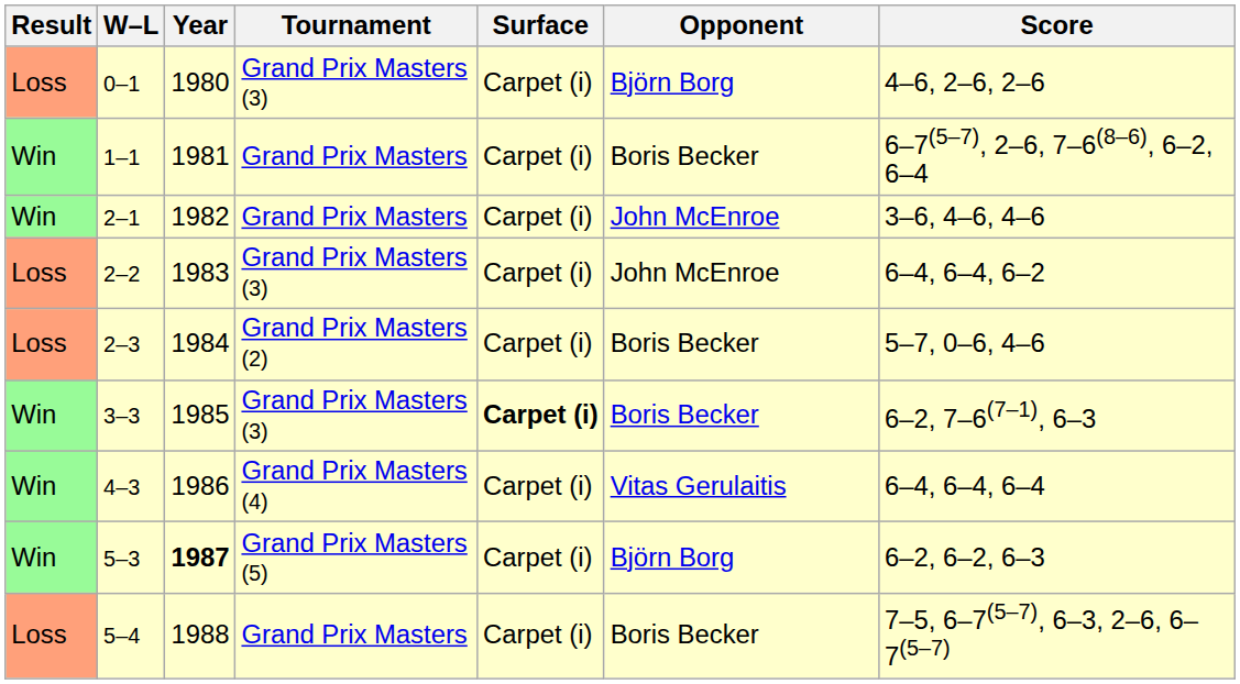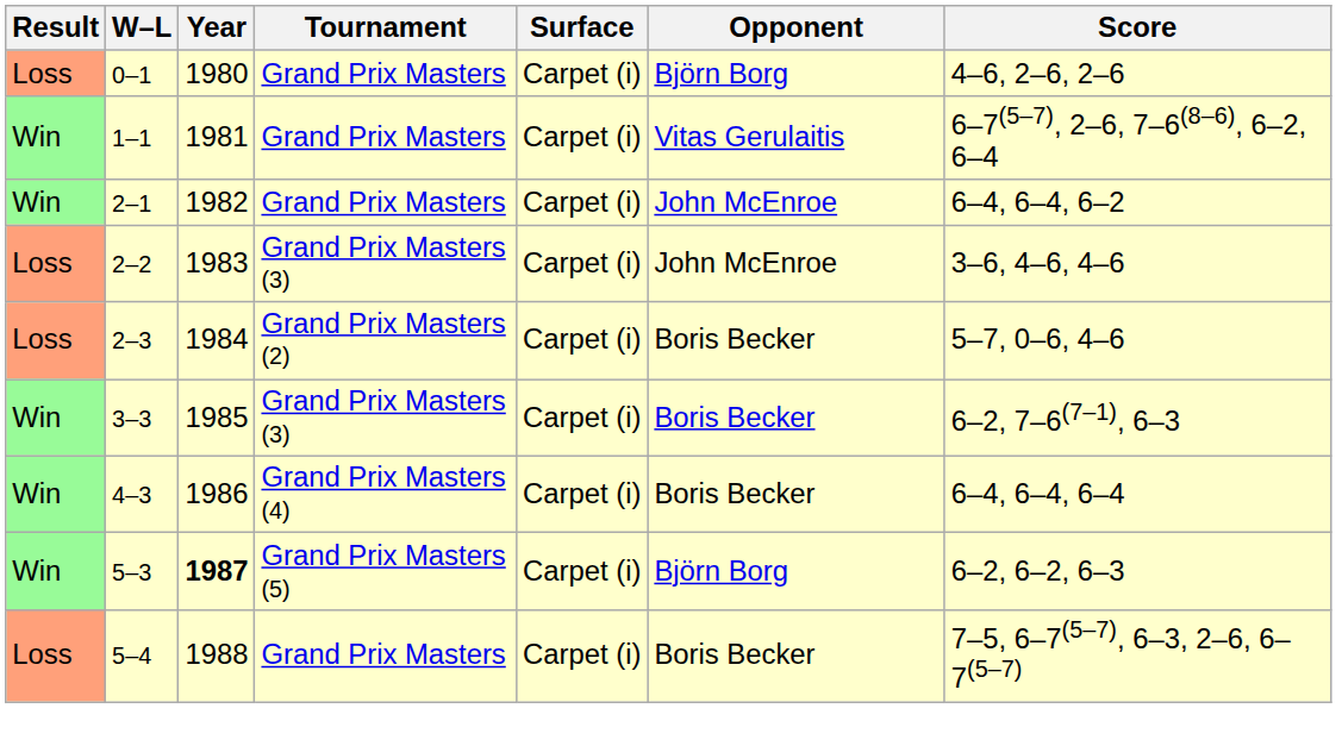 <table class="sortable wikitable">
 <tr>
 <th>Result</th>
 <th>W–L</th>
 <th>Year</th>
 <th style="width:140px">Tournament</th>
 <th>Surface</th>
 <th style="width:160px">Opponent</th>
 <th style="width:210px" class="unsortable">Score</th>
 </tr>
 <tr style="background:#ffc;">
 <td style="background:#ffa07a;">Loss</td>
 <td><small>0–1</small></td>
 <td>1980</td>
-<td><a href='#'>Grand Prix Masters</a> <small>(3)</small></td>
+<td><a href='#'>Grand Prix Masters</a></td>
 <td>Carpet (i)</td>
 <td> <a href='#'>Björn Borg</a></td>
 <td>4–6, 2–6, 2–6</td>
 </tr>
 <tr style="background:#ffc;">
 <td style="background:#98fb98;">Win</td>
 <td><small>1–1</small></td>
 <td>1981</td>
 <td><a href='#'>Grand Prix Masters</a></td>
 <td>Carpet (i)</td>
-<td> Boris Becker</td>
+<td> <a href='#'>Vitas Gerulaitis</a></td>
 <td>6–7<sup>(5–7)</sup>, 2–6, 7–6<sup>(8–6)</sup>, 6–2, 6–4</td>
 </tr>
 <tr style="background:#ffc;">
 <td style="background:#98fb98;">Win</td>
 <td><small>2–1</small></td>
 <td>1982</td>
 <td><a href='#'>Grand Prix Masters</a></td>
 <td>Carpet (i)</td>
 <td> <a href='#'>John McEnroe</a></td>
-<td>3–6, 4–6, 4–6</td>
+<td>6–4, 6–4, 6–2</td>
 </tr>
 <tr style="background:#ffc;">
 <td style="background:#ffa07a;">Loss</td>
 <td><small>2–2</small></td>
 <td>1983</td>
 <td><a href='#'>Grand Prix Masters</a> <small>(3)</small></td>
 <td>Carpet (i)</td>
 <td> John McEnroe</td>
-<td>6–4, 6–4, 6–2</td>
+<td>3–6, 4–6, 4–6</td>
 </tr>
 <tr style="background:#ffc;">
 <td style="background:#ffa07a;">Loss</td>
 <td><small>2–3</small></td>
 <td>1984</td>
 <td><a href='#'>Grand Prix Masters</a> <small>(2)</small></td>
 <td>Carpet (i)</td>
 <td> Boris Becker</td>
 <td>5–7, 0–6, 4–6</td>
 </tr>
 <tr style="background:#ffc;">
 <td style="background:#98fb98;">Win</td>
 <td><small>3–3</small></td>
 <td>1985</td>
 <td><a href='#'>Grand Prix Masters</a> <small>(3)</small></td>
-<td><strong>Carpet (i)</strong></td>
+<td>Carpet (i)</td>
 <td> <a href='#'>Boris Becker</a></td>
 <td>6–2, 7–6<sup>(7–1)</sup>, 6–3</td>
 </tr>
 <tr style="background:#ffc;">
 <td style="background:#98fb98;">Win</td>
 <td><small>4–3</small></td>
 <td>1986</td>
 <td><a href='#'>Grand Prix Masters</a> <small>(4)</small></td>
 <td>Carpet (i)</td>
-<td> <a href='#'>Vitas Gerulaitis</a></td>
+<td> Boris Becker</td>
 <td>6–4, 6–4, 6–4</td>
 </tr>
 <tr style="background:#ffc;">
 <td style="background:#98fb98;">Win</td>
 <td><small>5–3</small></td>
 <td><strong>1987</strong></td>
 <td><a href='#'>Grand Prix Masters</a> <small>(5)</small></td>
 <td>Carpet (i)</td>
 <td> <a href='#'>Björn Borg</a></td>
 <td>6–2, 6–2, 6–3</td>
 </tr>
 <tr style="background:#ffc;">
 <td style="background:#ffa07a;">Loss</td>
 <td><small>5–4</small></td>
 <td>1988</td>
 <td><a href='#'>Grand Prix Masters</a></td>
 <td>Carpet (i)</td>
 <td> Boris Becker</td>
 <td>7–5, 6–7<sup>(5–7)</sup>, 6–3, 2–6, 6–7<sup>(5–7)</sup></td>
 </tr>
 </table>
